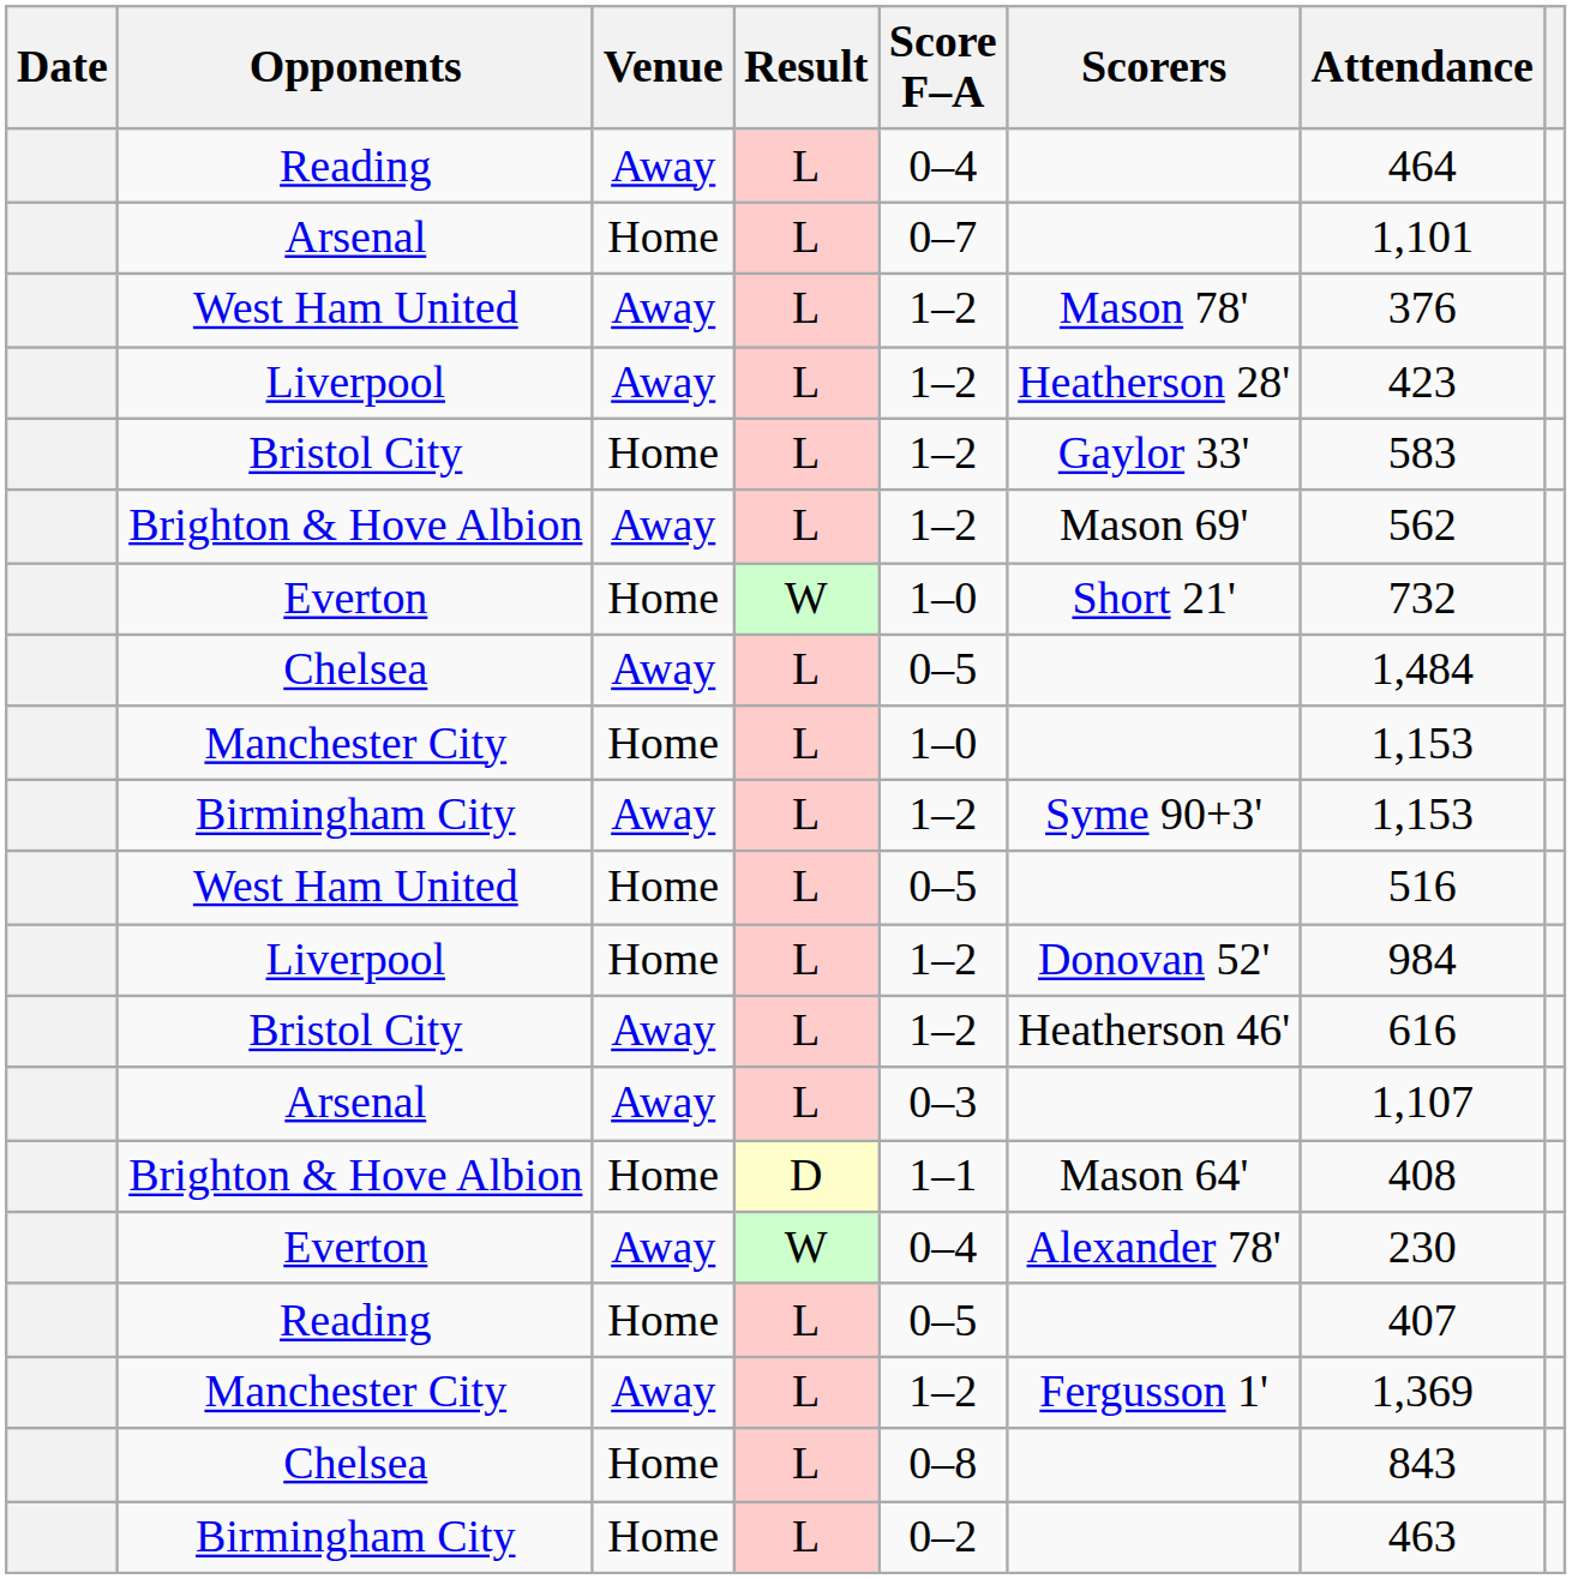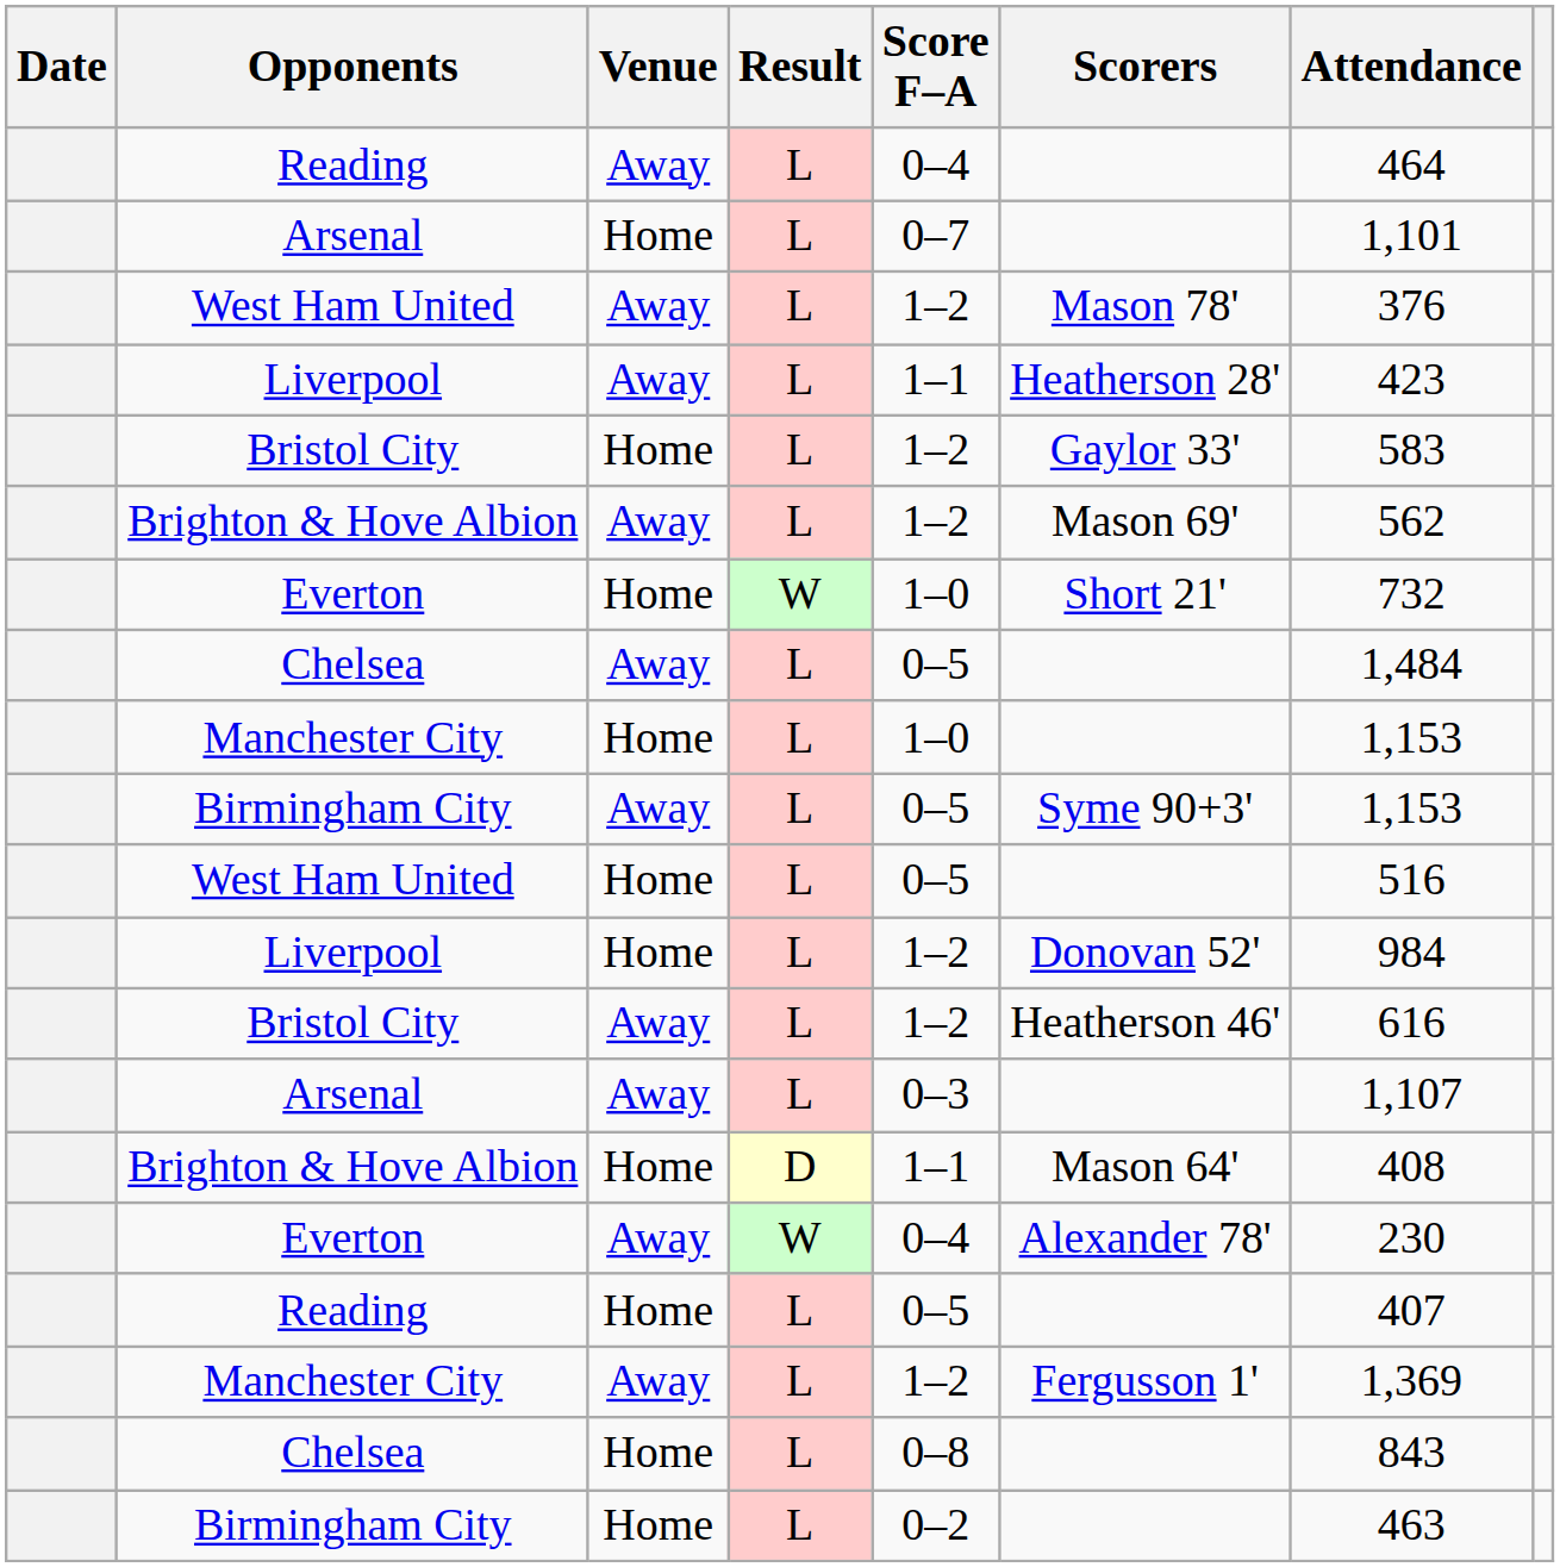 <table class="wikitable plainrowheaders sortable" style="text-align:center">
 <tr>
 <th scope="col">Date</th>
 <th scope="col">Opponents</th>
 <th scope="col">Venue</th>
 <th scope="col">Result</th>
 <th scope="col">Score<br>F–A</th>
 <th scope="col" class="unsortable">Scorers</th>
 <th scope="col">Attendance</th>
 <th scope="col" class="unsortable"></th>
 </tr>
 <tr>
 <th scope=row></th>
 <td><a href='#'>Reading</a></td>
 <td><a href='#'>Away</a></td>
 <td bgcolor="#FFCCCC">L</td>
 <td>0–4</td>
 <td></td>
 <td>464</td>
 <td></td>
 </tr>
 <tr>
 <th scope=row></th>
 <td><a href='#'>Arsenal</a></td>
 <td>Home</td>
 <td bgcolor="#FFCCCC">L</td>
 <td>0–7</td>
 <td></td>
 <td>1,101</td>
 <td></td>
 </tr>
 <tr>
 <th scope=row></th>
 <td><a href='#'>West Ham United</a></td>
 <td><a href='#'>Away</a></td>
 <td bgcolor="#FFCCCC">L</td>
 <td>1–2</td>
 <td><a href='#'>Mason</a> 78'</td>
 <td>376</td>
 <td></td>
 </tr>
 <tr>
 <th scope=row></th>
 <td><a href='#'>Liverpool</a></td>
 <td><a href='#'>Away</a></td>
 <td bgcolor="#FFCCCC">L</td>
-<td>1–2</td>
+<td>1–1</td>
 <td><a href='#'>Heatherson</a> 28'</td>
 <td>423</td>
 <td></td>
 </tr>
 <tr>
 <th scope=row></th>
 <td><a href='#'>Bristol City</a></td>
 <td>Home</td>
 <td bgcolor="#FFCCCC">L</td>
 <td>1–2</td>
 <td><a href='#'>Gaylor</a> 33'</td>
 <td>583</td>
 <td></td>
 </tr>
 <tr>
 <th scope=row></th>
 <td><a href='#'>Brighton & Hove Albion</a></td>
 <td><a href='#'>Away</a></td>
 <td bgcolor="#FFCCCC">L</td>
 <td>1–2</td>
 <td>Mason 69'</td>
 <td>562</td>
 <td></td>
 </tr>
 <tr>
 <th scope=row></th>
 <td><a href='#'>Everton</a></td>
 <td>Home</td>
 <td bgcolor="#CCFFCC">W</td>
 <td>1–0</td>
 <td><a href='#'>Short</a> 21'</td>
 <td>732</td>
 <td></td>
 </tr>
 <tr>
 <th scope=row></th>
 <td><a href='#'>Chelsea</a></td>
 <td><a href='#'>Away</a></td>
 <td bgcolor="#FFCCCC">L</td>
 <td>0–5</td>
 <td></td>
 <td>1,484</td>
 <td></td>
 </tr>
 <tr>
 <th scope=row></th>
 <td><a href='#'>Manchester City</a></td>
 <td>Home</td>
 <td bgcolor="#FFCCCC">L</td>
 <td>1–0</td>
 <td></td>
 <td>1,153</td>
 <td></td>
 </tr>
 <tr>
 <th scope=row></th>
 <td><a href='#'>Birmingham City</a></td>
 <td><a href='#'>Away</a></td>
 <td bgcolor="#FFCCCC">L</td>
-<td>1–2</td>
+<td>0–5</td>
 <td><a href='#'>Syme</a> 90+3'</td>
 <td>1,153</td>
 <td></td>
 </tr>
 <tr>
 <th scope=row></th>
 <td><a href='#'>West Ham United</a></td>
 <td>Home</td>
 <td bgcolor="#FFCCCC">L</td>
 <td>0–5</td>
 <td></td>
 <td>516</td>
 <td></td>
 </tr>
 <tr>
 <th scope=row></th>
 <td><a href='#'>Liverpool</a></td>
 <td>Home</td>
 <td bgcolor="#FFCCCC">L</td>
 <td>1–2</td>
 <td><a href='#'>Donovan</a> 52'</td>
 <td>984</td>
 <td></td>
 </tr>
 <tr>
 <th scope=row></th>
 <td><a href='#'>Bristol City</a></td>
 <td><a href='#'>Away</a></td>
 <td bgcolor="#FFCCCC">L</td>
 <td>1–2</td>
 <td>Heatherson 46'</td>
 <td>616</td>
 <td></td>
 </tr>
 <tr>
 <th scope=row></th>
 <td><a href='#'>Arsenal</a></td>
 <td><a href='#'>Away</a></td>
 <td bgcolor="#FFCCCC">L</td>
 <td>0–3</td>
 <td></td>
 <td>1,107</td>
 <td></td>
 </tr>
 <tr>
 <th scope=row></th>
 <td><a href='#'>Brighton & Hove Albion</a></td>
 <td>Home</td>
 <td bgcolor="#FFFFCC">D</td>
 <td>1–1</td>
 <td>Mason 64'</td>
 <td>408</td>
 <td></td>
 </tr>
 <tr>
 <th scope=row></th>
 <td><a href='#'>Everton</a></td>
 <td><a href='#'>Away</a></td>
 <td bgcolor="#CCFFCC">W</td>
 <td>0–4</td>
 <td><a href='#'>Alexander</a> 78'</td>
 <td>230</td>
 <td></td>
 </tr>
 <tr>
 <th scope=row></th>
 <td><a href='#'>Reading</a></td>
 <td>Home</td>
 <td bgcolor="#FFCCCC">L</td>
 <td>0–5</td>
 <td></td>
 <td>407</td>
 <td></td>
 </tr>
 <tr>
 <th scope=row></th>
 <td><a href='#'>Manchester City</a></td>
 <td><a href='#'>Away</a></td>
 <td bgcolor="#FFCCCC">L</td>
 <td>1–2</td>
 <td><a href='#'>Fergusson</a> 1'</td>
 <td>1,369</td>
 <td></td>
 </tr>
 <tr>
 <th scope=row></th>
 <td><a href='#'>Chelsea</a></td>
 <td>Home</td>
 <td bgcolor="#FFCCCC">L</td>
 <td>0–8</td>
 <td></td>
 <td>843</td>
 <td></td>
 </tr>
 <tr>
 <th scope=row></th>
 <td><a href='#'>Birmingham City</a></td>
 <td>Home</td>
 <td bgcolor="#FFCCCC">L</td>
 <td>0–2</td>
 <td></td>
 <td>463</td>
 <td></td>
 </tr>
 </table>
